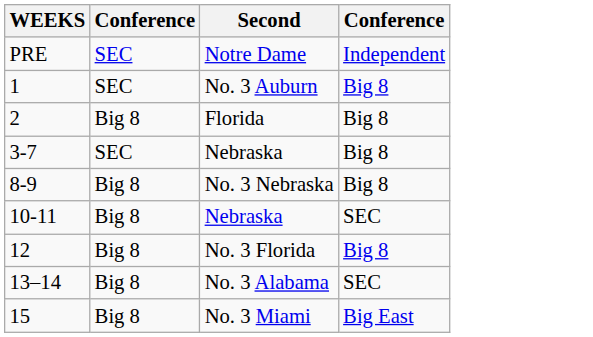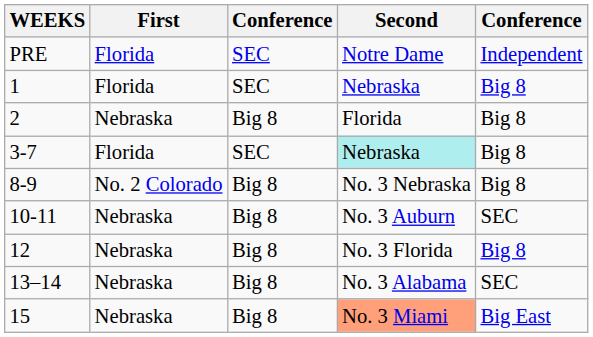 <table class="wikitable">
 <tr>
 <th>WEEKS</th>
+<th>First</th>
 <th>Conference</th>
 <th>Second</th>
 <th>Conference</th>
 </tr>
 <tr>
 <td>PRE</td>
+<td><a href='#'>Florida</a></td>
 <td><a href='#'>SEC</a></td>
 <td><a href='#'>Notre Dame</a></td>
 <td><a href='#'>Independent</a></td>
 </tr>
 <tr>
 <td>1</td>
+<td>Florida</td>
 <td>SEC</td>
-<td>No. 3 <a href='#'>Auburn</a></td>
+<td><a href='#'>Nebraska</a></td>
 <td><a href='#'>Big 8</a></td>
 </tr>
 <tr>
 <td>2</td>
+<td>Nebraska</td>
 <td>Big 8</td>
 <td>Florida</td>
 <td>Big 8</td>
 </tr>
 <tr>
 <td>3-7</td>
+<td>Florida</td>
 <td>SEC</td>
-<td>Nebraska</td>
+<td style="background: paleturquoise;">Nebraska</td>
 <td>Big 8</td>
 </tr>
 <tr>
 <td>8-9</td>
+<td>No. 2 <a href='#'>Colorado</a></td>
 <td>Big 8</td>
 <td>No. 3 Nebraska</td>
 <td>Big 8</td>
 </tr>
 <tr>
 <td>10-11</td>
+<td>Nebraska</td>
 <td>Big 8</td>
-<td><a href='#'>Nebraska</a></td>
+<td>No. 3 <a href='#'>Auburn</a></td>
 <td>SEC</td>
 </tr>
 <tr>
 <td>12</td>
+<td>Nebraska</td>
 <td>Big 8</td>
 <td>No. 3 Florida</td>
 <td><a href='#'>Big 8</a></td>
 </tr>
 <tr>
 <td>13–14</td>
+<td>Nebraska</td>
 <td>Big 8</td>
 <td>No. 3 <a href='#'>Alabama</a></td>
 <td>SEC</td>
 </tr>
 <tr>
 <td>15</td>
+<td>Nebraska</td>
 <td>Big 8</td>
-<td>No. 3 <a href='#'>Miami</a></td>
+<td style="background: lightsalmon;">No. 3 <a href='#'>Miami</a></td>
 <td><a href='#'>Big East</a></td>
 </tr>
 </table>
